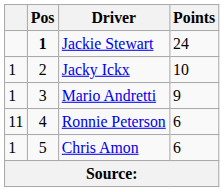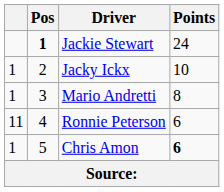 <table class="wikitable" style="font-size: 95%;">
 <tr>
 <th></th>
 <th>Pos</th>
 <th>Driver</th>
 <th>Points</th>
 </tr>
 <tr>
 <td align="left"></td>
 <td align="center"><strong>1</strong></td>
 <td> <a href='#'>Jackie Stewart</a></td>
 <td align="left">24</td>
 </tr>
 <tr>
 <td align="left"> 1</td>
 <td align="center">2</td>
 <td> <a href='#'>Jacky Ickx</a></td>
 <td align="left">10</td>
 </tr>
 <tr>
 <td align="left"> 1</td>
 <td align="center">3</td>
 <td> <a href='#'>Mario Andretti</a></td>
-<td align="left">9</td>
+<td align="left">8</td>
 </tr>
 <tr>
 <td align="left"> 11</td>
 <td align="center">4</td>
 <td> <a href='#'>Ronnie Peterson</a></td>
 <td align="left">6</td>
 </tr>
 <tr>
 <td align="left"> 1</td>
 <td align="center">5</td>
 <td> <a href='#'>Chris Amon</a></td>
-<td align="left">6</td>
+<td align="left"><strong>6</strong></td>
 </tr>
 <tr>
 <th colspan=4>Source:</th>
 </tr>
 </table>
